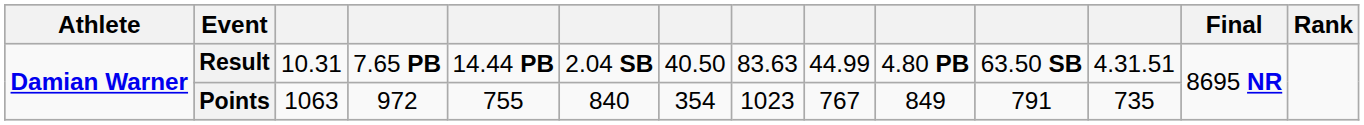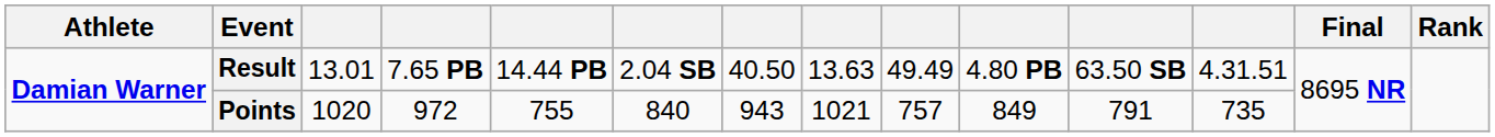 <table class="wikitable" style="font-size:90%">
 <tr>
 <th>Athlete</th>
 <th>Event</th>
 <th></th>
 <th></th>
 <th></th>
 <th></th>
 <th></th>
 <th></th>
 <th></th>
 <th></th>
 <th></th>
 <th></th>
 <th>Final</th>
 <th>Rank</th>
 </tr>
 <tr style=text-align:center>
 <td rowspan=2 style=text-align:left><strong><a href='#'>Damian Warner</a></strong></td>
 <th style="font-size:95%">Result</th>
-<td>10.31</td>
+<td>13.01</td>
 <td>7.65 <strong>PB</strong></td>
 <td>14.44 <strong>PB</strong></td>
 <td>2.04 <strong>SB</strong></td>
 <td>40.50</td>
-<td>83.63</td>
-<td>44.99</td>
+<td>13.63</td>
+<td>49.49</td>
 <td>4.80 <strong>PB</strong></td>
 <td>63.50 <strong>SB</strong></td>
 <td>4.31.51</td>
 <td rowspan=2>8695 <strong><a href='#'>NR</a></strong></td>
 <td rowspan=2><strong></strong></td>
 </tr>
 <tr style=text-align:center>
 <th style="font-size:95%">Points</th>
-<td>1063</td>
+<td>1020</td>
 <td>972</td>
 <td>755</td>
 <td>840</td>
-<td>354</td>
-<td>1023</td>
-<td>767</td>
+<td>943</td>
+<td>1021</td>
+<td>757</td>
 <td>849</td>
 <td>791</td>
 <td>735</td>
 </tr>
 </table>
